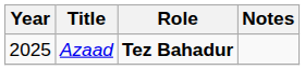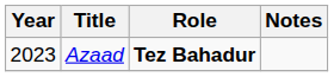 <table class="wikitable">
 <tr>
 <th>Year</th>
 <th>Title</th>
 <th>Role</th>
 <th>Notes</th>
 </tr>
 <tr>
-<td>2025</td>
+<td>2023</td>
 <td><em><a href='#'>Azaad</a></em></td>
 <td><strong>Tez Bahadur</strong></td>
 <td></td>
 </tr>
 <tr>
 </tr>
 </table>
